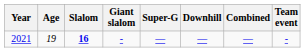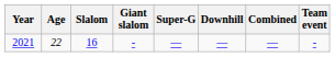 <table class=wikitable style="text-align:center">
 <tr>
 <th>  Year  </th>
 <th> Age </th>
 <th> Slalom </th>
 <th> Giant <br> slalom </th>
 <th>Super-G</th>
 <th>Downhill</th>
 <th>Combined</th>
 <th>Team<br>event</th>
 </tr>
 <tr>
 <td><a href='#'>2021</a></td>
-<td><em>19</em></td>
-<td><strong><a href='#'>16</a></strong></td>
+<td><em>22</em></td>
+<td><a href='#'>16</a></td>
 <td><a href='#'>-</a></td>
 <td><a href='#'>—</a></td>
 <td><a href='#'>—</a></td>
 <td><a href='#'>—</a></td>
 <td><a href='#'>-</a></td>
 </tr>
 </table>
